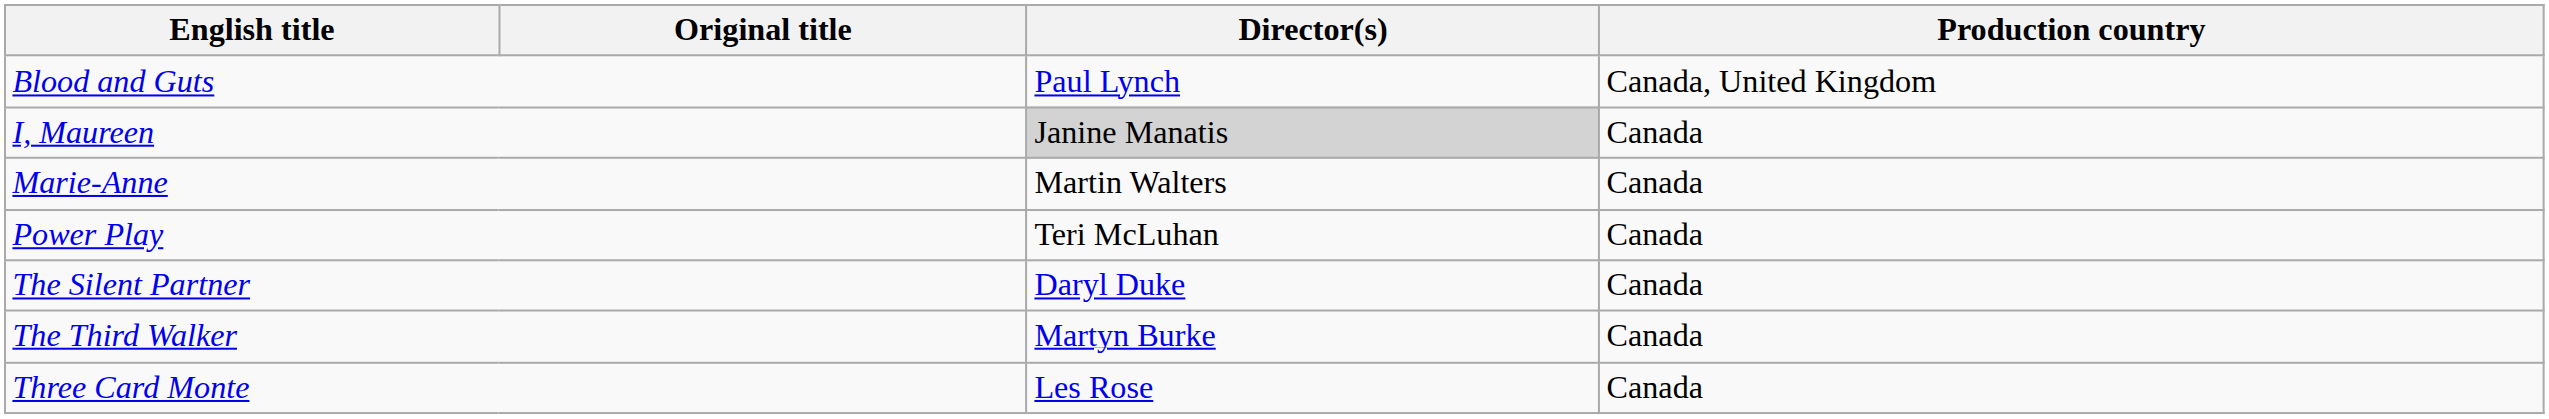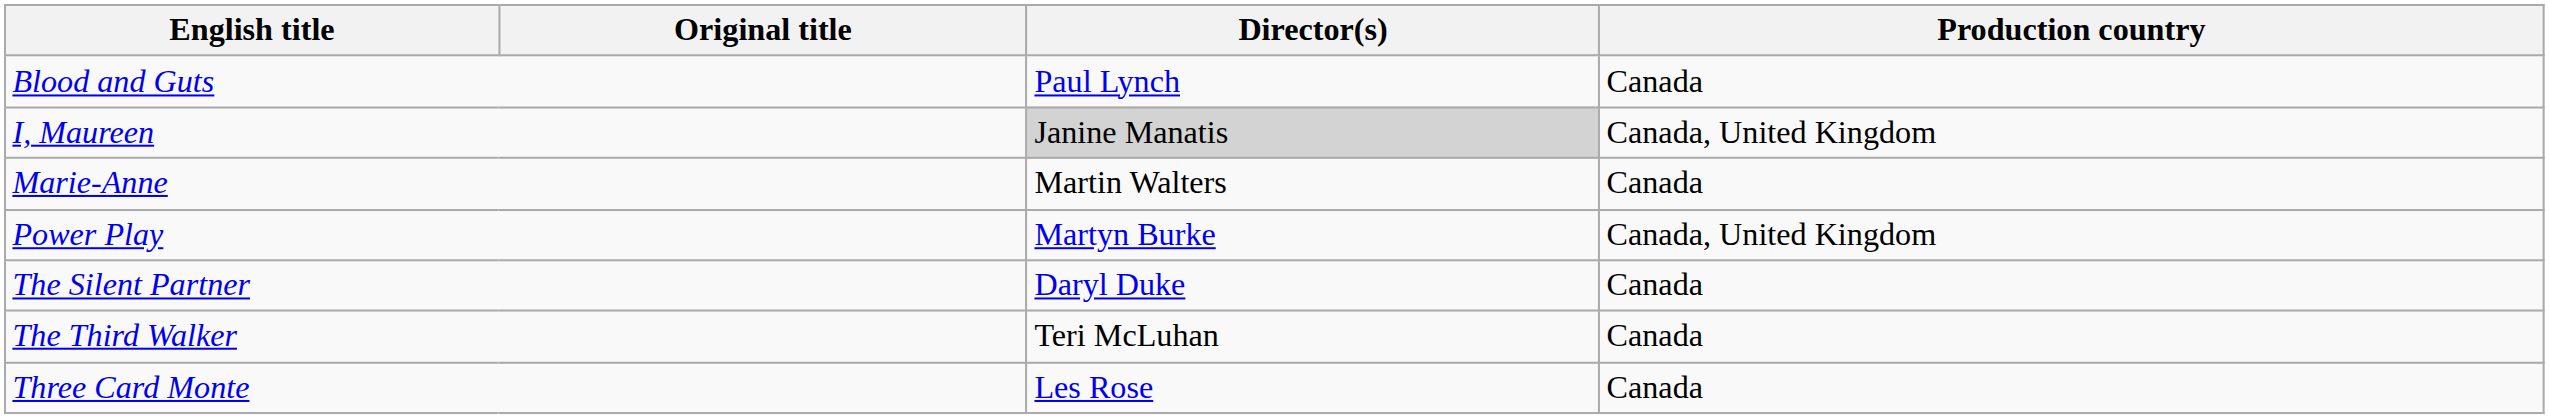 <table class="wikitable" width="100%">
 <tr>
 <th>English title</th>
 <th>Original title</th>
 <th>Director(s)</th>
 <th>Production country</th>
 </tr>
 <tr>
 <td colspan=2><em><a href='#'>Blood and Guts</a></em></td>
 <td><a href='#'>Paul Lynch</a></td>
-<td>Canada, United Kingdom</td>
+<td>Canada</td>
 </tr>
 <tr>
 <td colspan=2><em><a href='#'>I, Maureen</a></em></td>
 <td style="background: lightgrey;">Janine Manatis</td>
-<td>Canada</td>
+<td>Canada, United Kingdom</td>
 </tr>
 <tr>
 <td colspan=2><em><a href='#'>Marie-Anne</a></em></td>
 <td>Martin Walters</td>
 <td>Canada</td>
 </tr>
 <tr>
 <td colspan=2><em><a href='#'>Power Play</a></em></td>
-<td>Teri McLuhan</td>
-<td>Canada</td>
+<td><a href='#'>Martyn Burke</a></td>
+<td>Canada, United Kingdom</td>
 </tr>
 <tr>
 <td colspan=2><em><a href='#'>The Silent Partner</a></em></td>
 <td><a href='#'>Daryl Duke</a></td>
 <td>Canada</td>
 </tr>
 <tr>
 <td colspan=2><em><a href='#'>The Third Walker</a></em></td>
-<td><a href='#'>Martyn Burke</a></td>
+<td>Teri McLuhan</td>
 <td>Canada</td>
 </tr>
 <tr>
 <td colspan=2><em><a href='#'>Three Card Monte</a></em></td>
 <td><a href='#'>Les Rose</a></td>
 <td>Canada</td>
 </tr>
 </table>
